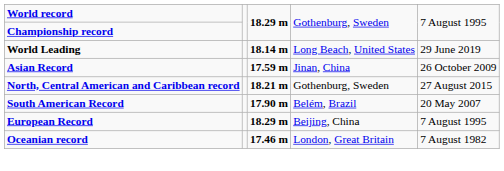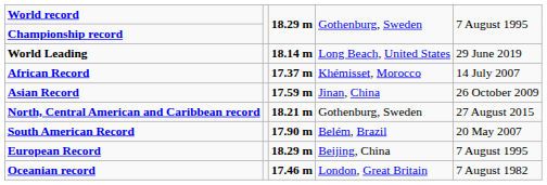 <table class="wikitable">
 <tr>
 <td><strong><a href='#'>World record</a></strong></td>
 <td rowspan=2></td>
 <td rowspan=2><strong>18.29 m</strong></td>
 <td rowspan=2><a href='#'>Gothenburg</a>, <a href='#'>Sweden</a></td>
 <td rowspan=2>7 August 1995</td>
 </tr>
 <tr>
 <td><strong><a href='#'>Championship record</a></strong></td>
 </tr>
 <tr>
 <td><strong>World Leading</strong></td>
 <td></td>
 <td><strong>18.14 m</strong></td>
 <td><a href='#'>Long Beach</a>, <a href='#'>United States</a></td>
 <td>29 June 2019</td>
+</tr>
+<tr>
+<td><strong><a href='#'>African Record</a></strong></td>
+<td></td>
+<td><strong>17.37 m</strong></td>
+<td><a href='#'>Khémisset</a>, <a href='#'>Morocco</a></td>
+<td>14 July 2007</td>
 </tr>
 <tr>
 <td><strong><a href='#'>Asian Record</a></strong></td>
 <td></td>
 <td><strong>17.59 m</strong></td>
 <td><a href='#'>Jinan</a>, <a href='#'>China</a></td>
 <td>26 October 2009</td>
 </tr>
 <tr>
 <td><strong><a href='#'>North, Central American and Caribbean record</a></strong></td>
 <td></td>
 <td><strong>18.21 m</strong></td>
 <td>Gothenburg, Sweden</td>
 <td>27 August 2015</td>
 </tr>
 <tr>
 <td><strong><a href='#'>South American Record</a></strong></td>
 <td></td>
 <td><strong>17.90 m</strong></td>
 <td><a href='#'>Belém</a>, <a href='#'>Brazil</a></td>
 <td>20 May 2007</td>
 </tr>
 <tr>
 <td><strong><a href='#'>European Record</a></strong></td>
 <td></td>
 <td><strong>18.29 m</strong></td>
 <td><a href='#'>Beijing</a>, China</td>
 <td>7 August 1995</td>
 </tr>
 <tr>
 <td><strong><a href='#'>Oceanian record</a></strong></td>
 <td></td>
 <td><strong>17.46 m</strong></td>
 <td><a href='#'>London</a>, <a href='#'>Great Britain</a></td>
 <td>7 August 1982</td>
 </tr>
 </table>
